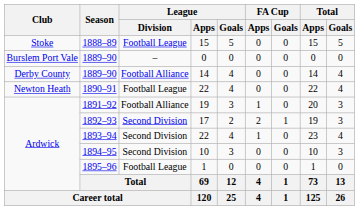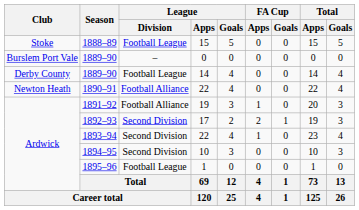 <table class="wikitable" style="text-align: center;">
 <tr>
 <th rowspan="2">Club</th>
 <th rowspan="2">Season</th>
 <th colspan="3">League</th>
 <th colspan="2">FA Cup</th>
 <th colspan="2">Total</th>
 </tr>
 <tr>
 <th>Division</th>
 <th>Apps</th>
 <th>Goals</th>
 <th>Apps</th>
 <th>Goals</th>
 <th>Apps</th>
 <th>Goals</th>
 </tr>
 <tr>
 <td><a href='#'>Stoke</a></td>
 <td><a href='#'>1888–89</a></td>
 <td><a href='#'>Football League</a></td>
 <td>15</td>
 <td>5</td>
 <td>0</td>
 <td>0</td>
 <td>15</td>
 <td>5</td>
 </tr>
 <tr>
 <td><a href='#'>Burslem Port Vale</a></td>
 <td><a href='#'>1889–90</a></td>
 <td>–</td>
 <td>0</td>
 <td>0</td>
 <td>0</td>
 <td>0</td>
 <td>0</td>
 <td>0</td>
 </tr>
 <tr>
 <td><a href='#'>Derby County</a></td>
 <td><a href='#'>1889–90</a></td>
-<td><a href='#'>Football Alliance</a></td>
+<td>Football League</td>
 <td>14</td>
 <td>4</td>
 <td>0</td>
 <td>0</td>
 <td>14</td>
 <td>4</td>
 </tr>
 <tr>
 <td><a href='#'>Newton Heath</a></td>
 <td><a href='#'>1890–91</a></td>
-<td>Football League</td>
+<td><a href='#'>Football Alliance</a></td>
 <td>22</td>
 <td>4</td>
 <td>0</td>
 <td>0</td>
 <td>22</td>
 <td>4</td>
 </tr>
 <tr>
 <td rowspan="6"><a href='#'>Ardwick</a></td>
 <td><a href='#'>1891–92</a></td>
 <td>Football Alliance</td>
 <td>19</td>
 <td>3</td>
 <td>1</td>
 <td>0</td>
 <td>20</td>
 <td>3</td>
 </tr>
 <tr>
 <td><a href='#'>1892–93</a></td>
 <td><a href='#'>Second Division</a></td>
 <td>17</td>
 <td>2</td>
 <td>2</td>
 <td>1</td>
 <td>19</td>
 <td>3</td>
 </tr>
 <tr>
 <td><a href='#'>1893–94</a></td>
 <td>Second Division</td>
 <td>22</td>
 <td>4</td>
 <td>1</td>
 <td>0</td>
 <td>23</td>
 <td>4</td>
 </tr>
 <tr>
 <td><a href='#'>1894–95</a></td>
 <td>Second Division</td>
 <td>10</td>
 <td>3</td>
 <td>0</td>
 <td>0</td>
 <td>10</td>
 <td>3</td>
 </tr>
 <tr>
 <td><a href='#'>1895–96</a></td>
 <td>Football League</td>
 <td>1</td>
 <td>0</td>
 <td>0</td>
 <td>0</td>
 <td>1</td>
 <td>0</td>
 </tr>
 <tr>
 <th colspan="2">Total</th>
 <th>69</th>
 <th>12</th>
 <th>4</th>
 <th>1</th>
 <th>73</th>
 <th>13</th>
 </tr>
 <tr>
 <th colspan="3">Career total</th>
 <th>120</th>
 <th>25</th>
 <th>4</th>
 <th>1</th>
 <th>125</th>
 <th>26</th>
 </tr>
 </table>
